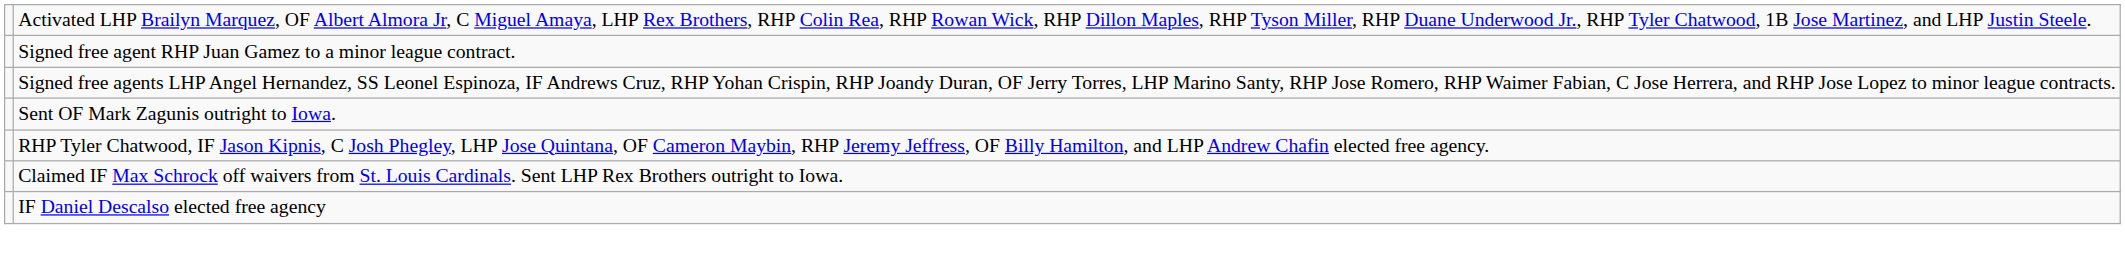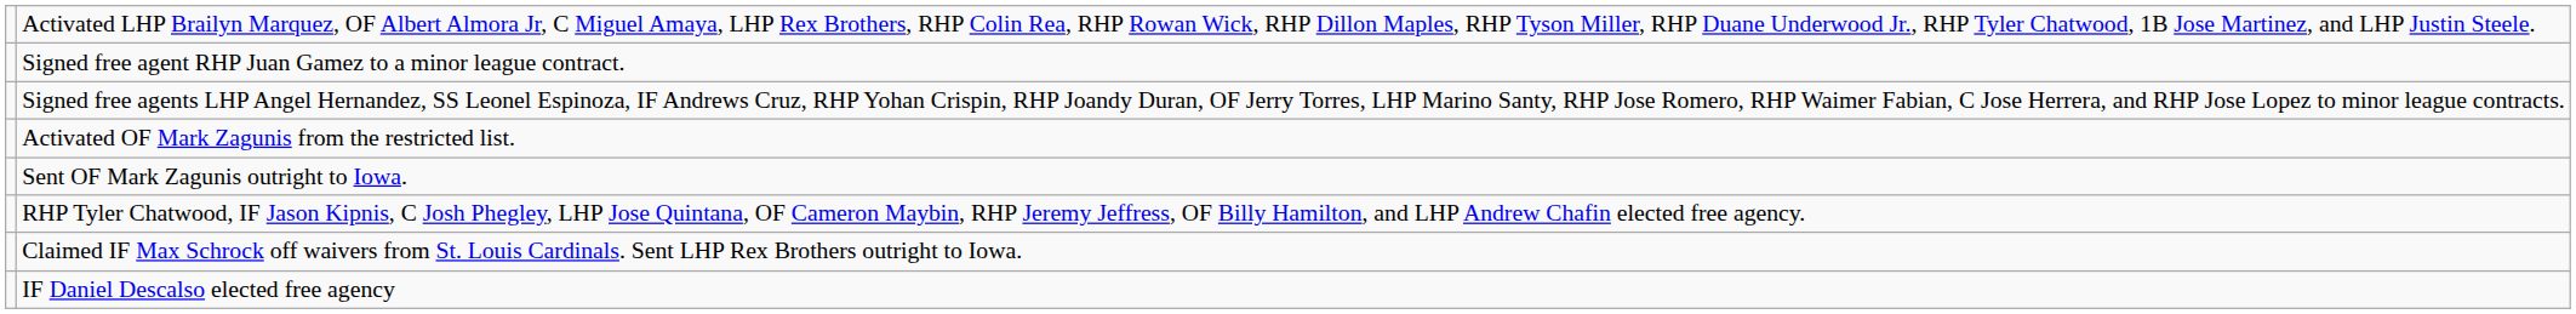 <table class="wikitable">
 <tr>
 <td></td>
 <td>Activated LHP <a href='#'>Brailyn Marquez</a>, OF <a href='#'>Albert Almora Jr</a>, C <a href='#'>Miguel Amaya</a>, LHP <a href='#'>Rex Brothers</a>, RHP <a href='#'>Colin Rea</a>, RHP <a href='#'>Rowan Wick</a>, RHP <a href='#'>Dillon Maples</a>, RHP <a href='#'>Tyson Miller</a>, RHP <a href='#'>Duane Underwood Jr.</a>, RHP <a href='#'>Tyler Chatwood</a>, 1B <a href='#'>Jose Martinez</a>, and LHP <a href='#'>Justin Steele</a>.</td>
 </tr>
 <tr>
 <td></td>
 <td>Signed free agent RHP Juan Gamez to a minor league contract.</td>
 </tr>
 <tr>
 <td></td>
 <td>Signed free agents LHP Angel Hernandez, SS Leonel Espinoza, IF Andrews Cruz, RHP Yohan Crispin, RHP Joandy Duran, OF Jerry Torres, LHP Marino Santy, RHP Jose Romero, RHP Waimer Fabian, C Jose Herrera, and RHP Jose Lopez to minor league contracts.</td>
+</tr>
+<tr>
+<td></td>
+<td>Activated OF <a href='#'>Mark Zagunis</a> from the restricted list.</td>
 </tr>
 <tr>
 <td></td>
 <td>Sent OF Mark Zagunis outright to <a href='#'>Iowa</a>.</td>
 </tr>
 <tr>
 <td></td>
 <td>RHP Tyler Chatwood, IF <a href='#'>Jason Kipnis</a>, C <a href='#'>Josh Phegley</a>, LHP <a href='#'>Jose Quintana</a>, OF <a href='#'>Cameron Maybin</a>, RHP <a href='#'>Jeremy Jeffress</a>, OF <a href='#'>Billy Hamilton</a>, and LHP <a href='#'>Andrew Chafin</a> elected free agency.</td>
 </tr>
 <tr>
 <td></td>
 <td>Claimed IF <a href='#'>Max Schrock</a> off waivers from <a href='#'>St. Louis Cardinals</a>. Sent LHP Rex Brothers outright to Iowa.</td>
 </tr>
 <tr>
 <td></td>
 <td>IF <a href='#'>Daniel Descalso</a> elected free agency</td>
 </tr>
 </table>
